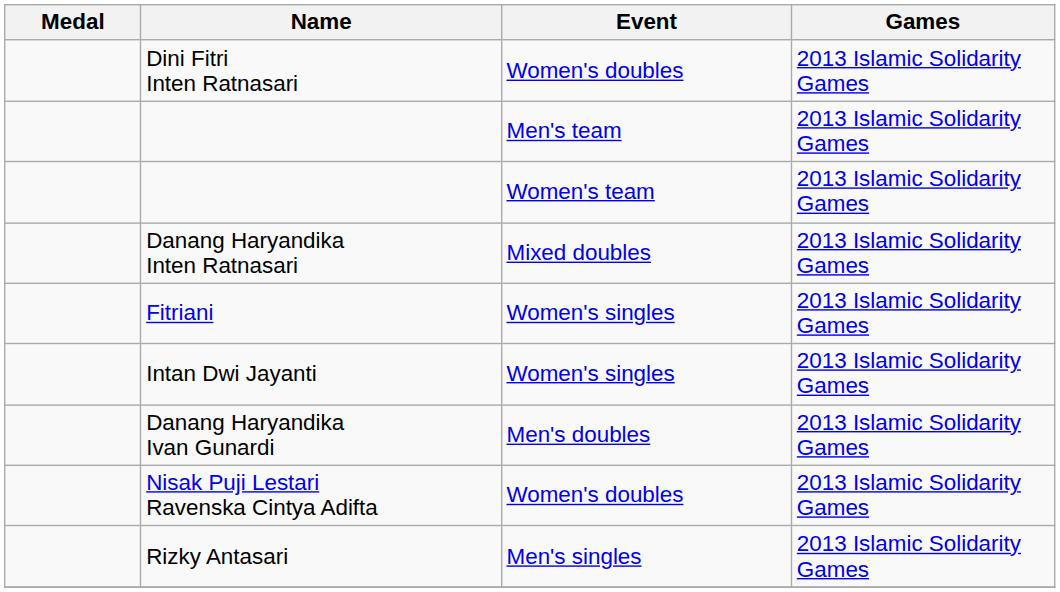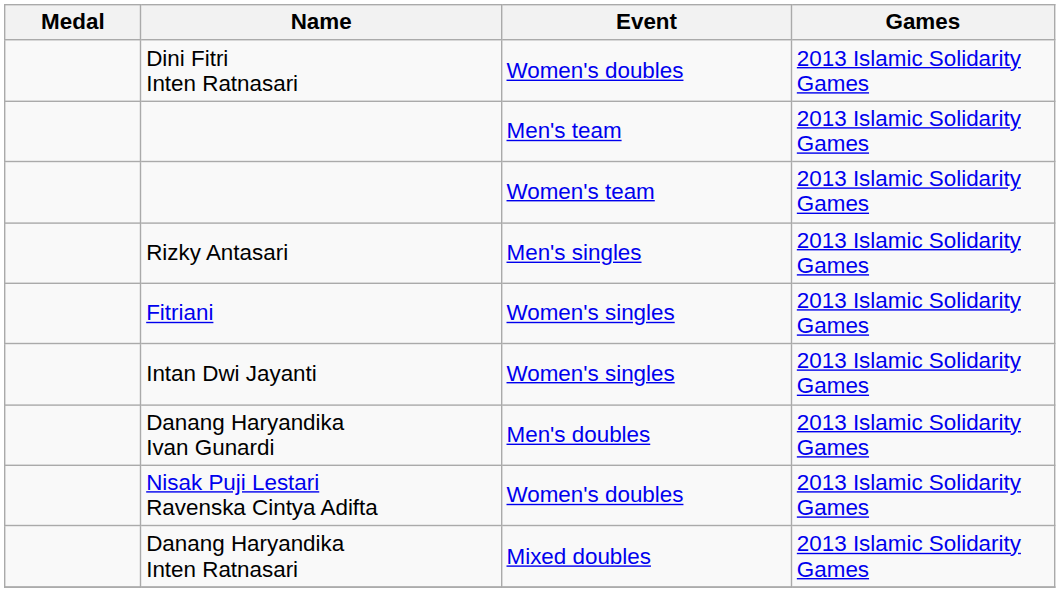 <table class="wikitable sortable" style="font-size:100%">
 <tr>
 <th width="90">Medal</th>
 <th width="250">Name</th>
 <th width="200">Event</th>
 <th width="180">Games</th>
 </tr>
 <tr>
 <td></td>
 <td>Dini Fitri<br>Inten Ratnasari</td>
 <td><a href='#'>Women's doubles</a></td>
 <td><a href='#'>2013 Islamic Solidarity Games</a></td>
 </tr>
 <tr>
 <td></td>
 <td></td>
 <td><a href='#'>Men's team</a></td>
 <td><a href='#'>2013 Islamic Solidarity Games</a></td>
 </tr>
 <tr>
 <td></td>
 <td></td>
 <td><a href='#'>Women's team</a></td>
 <td><a href='#'>2013 Islamic Solidarity Games</a></td>
 </tr>
 <tr>
 <td></td>
-<td>Danang Haryandika <br>Inten Ratnasari</td>
-<td><a href='#'>Mixed doubles</a></td>
+<td>Rizky Antasari</td>
+<td><a href='#'>Men's singles</a></td>
 <td><a href='#'>2013 Islamic Solidarity Games</a></td>
 </tr>
 <tr>
 <td></td>
 <td><a href='#'>Fitriani</a></td>
 <td><a href='#'>Women's singles</a></td>
 <td><a href='#'>2013 Islamic Solidarity Games</a></td>
 </tr>
 <tr>
 <td></td>
 <td>Intan Dwi Jayanti</td>
 <td><a href='#'>Women's singles</a></td>
 <td><a href='#'>2013 Islamic Solidarity Games</a></td>
 </tr>
 <tr>
 <td></td>
 <td>Danang Haryandika <br>Ivan Gunardi</td>
 <td><a href='#'>Men's doubles</a></td>
 <td><a href='#'>2013 Islamic Solidarity Games</a></td>
 </tr>
 <tr>
 <td></td>
 <td><a href='#'>Nisak Puji Lestari</a> <br>Ravenska Cintya Adifta</td>
 <td><a href='#'>Women's doubles</a></td>
 <td><a href='#'>2013 Islamic Solidarity Games</a></td>
 </tr>
 <tr>
 <td></td>
-<td>Rizky Antasari</td>
-<td><a href='#'>Men's singles</a></td>
+<td>Danang Haryandika <br>Inten Ratnasari</td>
+<td><a href='#'>Mixed doubles</a></td>
 <td><a href='#'>2013 Islamic Solidarity Games</a></td>
 </tr>
 <tr>
 </tr>
 </table>
